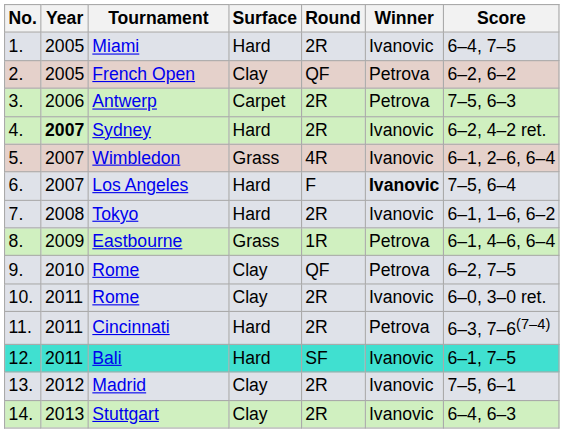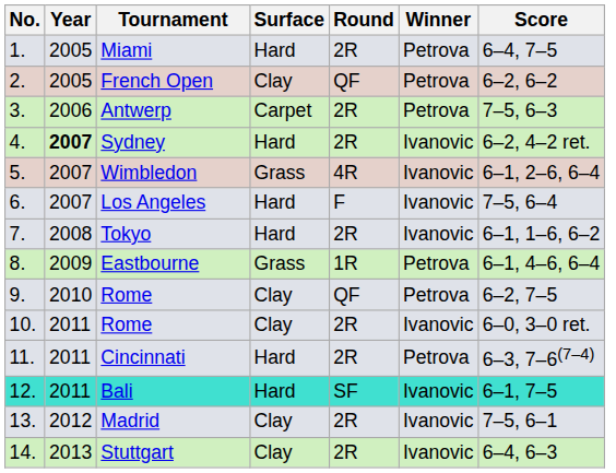 <table class="sortable collapsible autocollapse sortable wikitable">
 <tr style="background:#eee;">
 <th>No.</th>
 <th>Year</th>
 <th style="width:120px;">Tournament</th>
 <th>Surface</th>
 <th>Round</th>
 <th>Winner</th>
 <th>Score</th>
 </tr>
 <tr bgcolor=#dfe2e9>
 <td>1.</td>
 <td>2005</td>
 <td> <a href='#'>Miami</a></td>
 <td>Hard</td>
 <td>2R</td>
-<td>Ivanovic</td>
+<td>Petrova</td>
 <td>6–4, 7–5</td>
 </tr>
 <tr bgcolor=#e5d1cb>
 <td>2.</td>
 <td>2005</td>
 <td> <a href='#'>French Open</a></td>
 <td>Clay</td>
 <td>QF</td>
 <td>Petrova</td>
 <td>6–2, 6–2</td>
 </tr>
 <tr bgcolor=#d0f0c0>
 <td>3.</td>
 <td>2006</td>
 <td> <a href='#'>Antwerp</a></td>
 <td>Carpet</td>
 <td>2R</td>
 <td>Petrova</td>
 <td>7–5, 6–3</td>
 </tr>
 <tr bgcolor=#d0f0c0>
 <td>4.</td>
 <td><strong>2007</strong></td>
 <td> <a href='#'>Sydney</a></td>
 <td>Hard</td>
 <td>2R</td>
 <td>Ivanovic</td>
 <td>6–2, 4–2 ret.</td>
 </tr>
 <tr bgcolor=#e5d1cb>
 <td>5.</td>
 <td>2007</td>
 <td> <a href='#'>Wimbledon</a></td>
 <td>Grass</td>
 <td>4R</td>
 <td>Ivanovic</td>
 <td>6–1, 2–6, 6–4</td>
 </tr>
 <tr bgcolor=#dfe2e9>
 <td>6.</td>
 <td>2007</td>
 <td> <a href='#'>Los Angeles</a></td>
 <td>Hard</td>
 <td>F</td>
-<td><strong>Ivanovic</strong></td>
+<td>Ivanovic</td>
 <td>7–5, 6–4</td>
 </tr>
 <tr bgcolor=#dfe2e9>
 <td>7.</td>
 <td>2008</td>
 <td> <a href='#'>Tokyo</a></td>
 <td>Hard</td>
 <td>2R</td>
 <td>Ivanovic</td>
 <td>6–1, 1–6, 6–2</td>
 </tr>
 <tr bgcolor=#d0f0c0>
 <td>8.</td>
 <td>2009</td>
 <td> <a href='#'>Eastbourne</a></td>
 <td>Grass</td>
 <td>1R</td>
 <td>Petrova</td>
 <td>6–1, 4–6, 6–4</td>
 </tr>
 <tr bgcolor=#dfe2e9>
 <td>9.</td>
 <td>2010</td>
 <td> <a href='#'>Rome</a></td>
 <td>Clay</td>
 <td>QF</td>
 <td>Petrova</td>
 <td>6–2, 7–5</td>
 </tr>
 <tr bgcolor=#dfe2e9>
 <td>10.</td>
 <td>2011</td>
 <td> <a href='#'>Rome</a></td>
 <td>Clay</td>
 <td>2R</td>
 <td>Ivanovic</td>
 <td>6–0, 3–0 ret.</td>
 </tr>
 <tr bgcolor=#dfe2e9>
 <td>11.</td>
 <td>2011</td>
 <td> <a href='#'>Cincinnati</a></td>
 <td>Hard</td>
 <td>2R</td>
 <td>Petrova</td>
 <td>6–3, 7–6<sup>(7–4)</sup></td>
 </tr>
 <tr bgcolor=#40e0d0>
 <td>12.</td>
 <td>2011</td>
 <td> <a href='#'>Bali</a></td>
 <td>Hard</td>
 <td>SF</td>
 <td>Ivanovic</td>
 <td>6–1, 7–5</td>
 </tr>
 <tr bgcolor=#dfe2e9>
 <td>13.</td>
 <td>2012</td>
 <td> <a href='#'>Madrid</a></td>
 <td>Clay</td>
 <td>2R</td>
 <td>Ivanovic</td>
 <td>7–5, 6–1</td>
 </tr>
 <tr bgcolor=#d0f0c0>
 <td>14.</td>
 <td>2013</td>
 <td> <a href='#'>Stuttgart</a></td>
 <td>Clay</td>
 <td>2R</td>
 <td>Ivanovic</td>
 <td>6–4, 6–3</td>
 </tr>
 </table>
